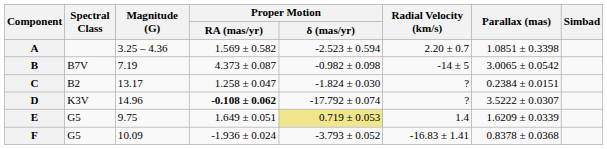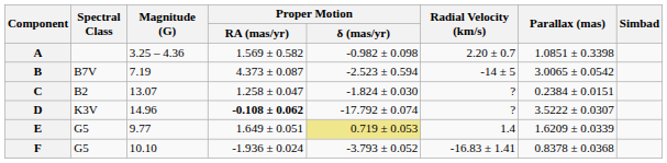 <table class="wikitable plainrowheaders sortable">
 <tr>
 <th scope="col" style="width:30px;" rowspan=2>Component</th>
 <th scope="col" style="width:70px;" rowspan=2>Spectral Class</th>
 <th scope="col" style="width:110px;" rowspan=2>Magnitude (G)</th>
 <th scope="col" style="width:330px;" colspan=2>Proper Motion</th>
 <th scope="col" style="width:150px;" rowspan=2>Radial Velocity (km/s)</th>
 <th scope="col" style="width:150px;" rowspan=2>Parallax (mas)</th>
 <th scope="col" style="width:50px;" rowspan=2>Simbad</th>
 </tr>
 <tr>
 <th scope="col" style="width:150px;">RA (mas/yr)</th>
 <th scope="col" style="width:180px;">δ (mas/yr)</th>
 </tr>
 <tr>
 <th scope="row">A</th>
 <td></td>
 <td>3.25 – 4.36</td>
 <td align=right>1.569 ± 0.582</td>
-<td align=right>-2.523 ± 0.594</td>
+<td align=right>-0.982 ± 0.098</td>
 <td align=right>2.20 ± 0.7</td>
 <td align=right>1.0851 ± 0.3398</td>
 <td></td>
 </tr>
 <tr>
 <th scope="row">B</th>
 <td>B7V</td>
 <td>7.19</td>
 <td align=right>4.373 ± 0.087</td>
-<td align=right>-0.982 ± 0.098</td>
+<td align=right>-2.523 ± 0.594</td>
 <td align=right>-14 ± 5</td>
 <td align=right>3.0065 ± 0.0542</td>
 <td></td>
 </tr>
 <tr>
 <th scope="row">C</th>
 <td>B2</td>
-<td>13.17</td>
+<td>13.07</td>
 <td align=right>1.258 ± 0.047</td>
 <td align=right>-1.824 ± 0.030</td>
 <td align=right>?</td>
 <td align=right>0.2384 ± 0.0151</td>
 <td></td>
 </tr>
 <tr>
 <th scope="row">D</th>
 <td>K3V</td>
 <td>14.96</td>
 <td align=right><strong>-0.108 ± 0.062</strong></td>
 <td align=right>-17.792 ± 0.074</td>
 <td align=right>?</td>
 <td align=right>3.5222 ± 0.0307</td>
 <td></td>
 </tr>
 <tr>
 <th scope="row">E</th>
 <td>G5</td>
-<td>9.75</td>
+<td>9.77</td>
 <td align=right>1.649 ± 0.051</td>
 <td align=right style="background: khaki;">0.719 ± 0.053</td>
 <td align=right>1.4</td>
 <td align=right>1.6209 ± 0.0339</td>
 <td></td>
 </tr>
 <tr>
 <th scope="row">F</th>
 <td>G5</td>
-<td>10.09</td>
+<td>10.10</td>
 <td align=right>-1.936 ± 0.024</td>
 <td align=right>-3.793 ± 0.052</td>
 <td align=right>-16.83 ± 1.41</td>
 <td align=right>0.8378 ± 0.0368</td>
 <td></td>
 </tr>
 </table>
